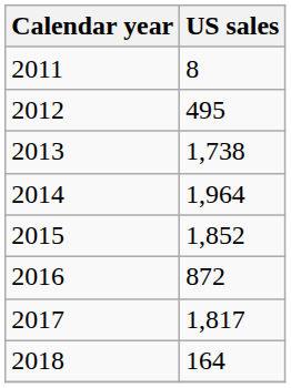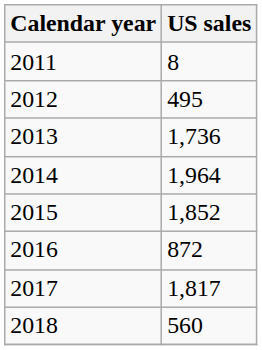 <table class="wikitable">
 <tr>
 <th>Calendar year</th>
 <th>US sales</th>
 </tr>
 <tr>
 <td>2011</td>
 <td>8 </td>
 </tr>
 <tr>
 <td>2012</td>
 <td>495 </td>
 </tr>
 <tr>
 <td>2013</td>
-<td>1,738 </td>
+<td>1,736 </td>
 </tr>
 <tr>
 <td>2014</td>
 <td>1,964 </td>
 </tr>
 <tr>
 <td>2015</td>
 <td>1,852 </td>
 </tr>
 <tr>
 <td>2016</td>
 <td>872 </td>
 </tr>
 <tr>
 <td>2017</td>
 <td>1,817 </td>
 </tr>
 <tr>
 <td>2018</td>
-<td>164 </td>
+<td>560 </td>
 </tr>
 <tr>
 </tr>
 </table>
